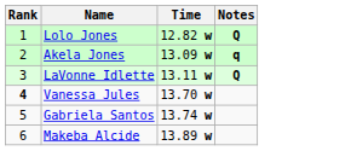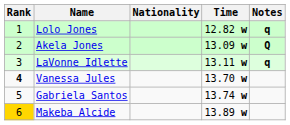 <table class="wikitable sortable" style="text-align:center">
 <tr>
 <th>Rank</th>
 <th>Name</th>
+<th>Nationality</th>
 <th>Time</th>
 <th>Notes</th>
 </tr>
 <tr bgcolor=ccffcc>
 <td align=center>1</td>
 <td align=left><a href='#'>Lolo Jones</a></td>
+<td align=left></td>
 <td>12.82 <strong>w</strong></td>
-<td><strong>Q</strong></td>
+<td><strong>q</strong></td>
 </tr>
 <tr bgcolor=ccffcc>
 <td align=center>2</td>
 <td align=left><a href='#'>Akela Jones</a></td>
+<td align=left></td>
 <td>13.09 <strong>w</strong></td>
-<td><strong>q</strong></td>
+<td><strong>Q</strong></td>
 </tr>
 <tr bgcolor=ddffdd>
 <td align=center>3</td>
 <td align=left><a href='#'>LaVonne Idlette</a></td>
+<td align=left></td>
 <td>13.11 <strong>w</strong></td>
-<td><strong>Q</strong></td>
+<td><strong>q</strong></td>
 </tr>
 <tr>
 <td align=center><strong>4</strong></td>
 <td align=left><a href='#'>Vanessa Jules</a></td>
+<td align=left></td>
 <td>13.70 <strong>w</strong></td>
 <td></td>
 </tr>
 <tr>
 <td align=center>5</td>
 <td align=left><a href='#'>Gabriela Santos</a></td>
+<td align=left></td>
 <td>13.74 <strong>w</strong></td>
 <td></td>
 </tr>
 <tr>
-<td align=center>6</td>
+<td align=center style="background: gold;">6</td>
 <td align=left><a href='#'>Makeba Alcide</a></td>
+<td align=left></td>
 <td>13.89 <strong>w</strong></td>
 <td></td>
 </tr>
 </table>
